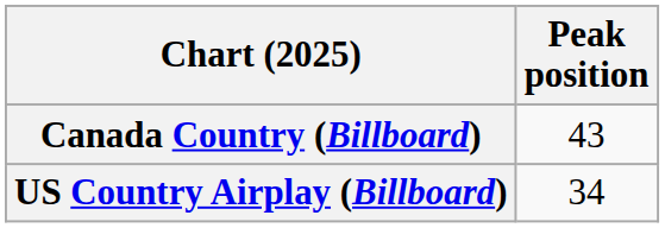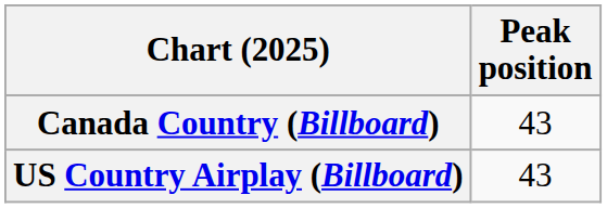 <table class="wikitable sortable plainrowheaders" style="text-align:center;">
 <tr>
 <th scope="col">Chart (2025)</th>
 <th scope="col">Peak<br>position</th>
 </tr>
 <tr>
 <th scope="row">Canada <a href='#'>Country</a> (<em><a href='#'>Billboard</a></em>)</th>
 <td>43</td>
 </tr>
 <tr>
 <th scope="row">US <a href='#'>Country Airplay</a> (<em><a href='#'>Billboard</a></em>)</th>
-<td>34</td>
+<td>43</td>
 </tr>
 </table>
